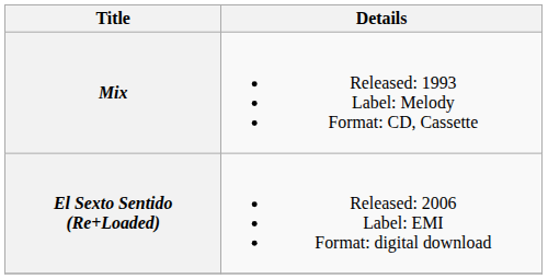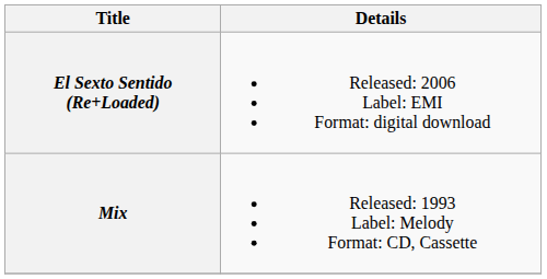 <table class="wikitable plainrowheaders" style="text-align:center;">
 <tr>
 <th scope="col" style="width:12em;">Title</th>
 <th scope="col" style="width:18em;">Details</th>
 </tr>
 <tr>
+<th scope="row"><em>El Sexto Sentido (Re+Loaded)</em></th>
+<td><br><ul><li>Released: 2006</li><li>Label: EMI</li><li>Format: digital download</li></ul></td>
+</tr>
+<tr>
 <th scope="row"><em>Mix</em></th>
 <td><br><ul><li>Released: 1993</li><li>Label: Melody</li><li>Format: CD, Cassette</li></ul></td>
 </tr>
 <tr>
-<th scope="row"><em>El Sexto Sentido (Re+Loaded)</em></th>
-<td><br><ul><li>Released: 2006</li><li>Label: EMI</li><li>Format: digital download</li></ul></td>
-</tr>
-<tr>
 </tr>
 </table>
